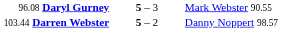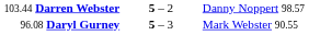 <table style="text-align:center">
 <tr>
 <th width=223></th>
 <th width=100></th>
 <th width=223></th>
 </tr>
 <tr>
+<td align=right><small>103.44</small> <strong><a href='#'>Darren Webster</a></strong> </td>
+<td><strong>5</strong> – 2</td>
+<td align=left> <a href='#'>Danny Noppert</a> <small>98.57</small></td>
+</tr>
+<tr>
 <td align=right><small>96.08</small> <strong><a href='#'>Daryl Gurney</a></strong> </td>
 <td><strong>5</strong> – 3</td>
 <td align=left> <a href='#'>Mark Webster</a> <small>90.55</small></td>
 </tr>
-<tr>
-<td align=right><small>103.44</small> <strong><a href='#'>Darren Webster</a></strong> </td>
-<td><strong>5</strong> – 2</td>
-<td align=left> <a href='#'>Danny Noppert</a> <small>98.57</small></td>
-</tr>
 </table>
